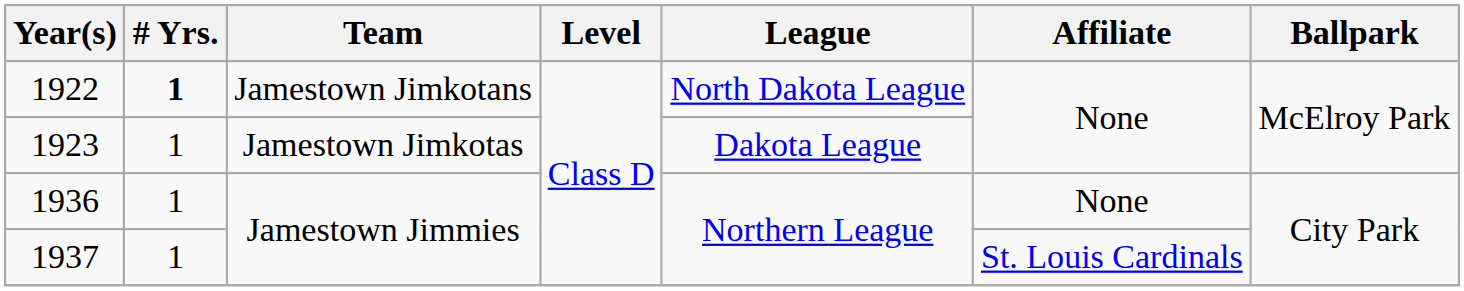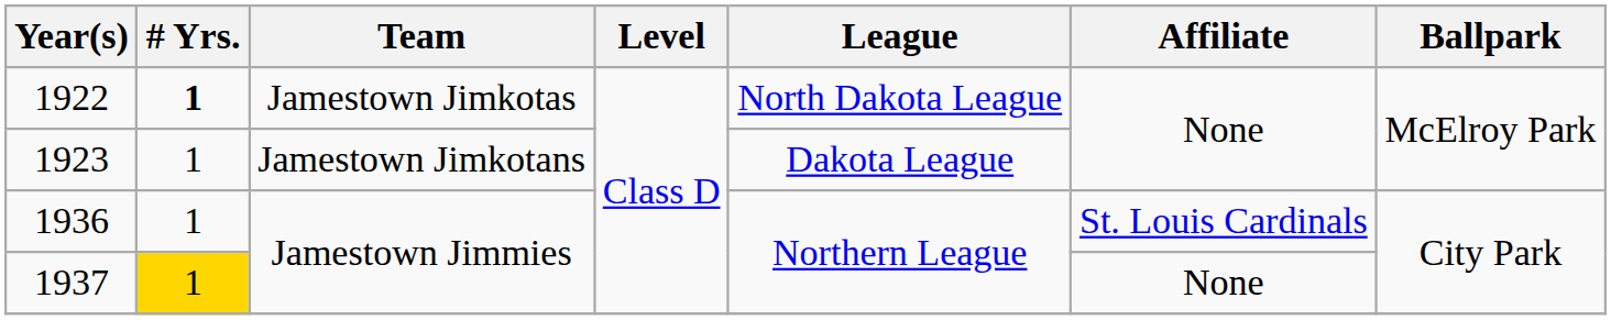 <table class="wikitable" style="text-align:center; font-size: 95%;">
 <tr>
 <th>Year(s)</th>
 <th># Yrs.</th>
 <th>Team</th>
 <th>Level</th>
 <th>League</th>
 <th>Affiliate</th>
 <th>Ballpark</th>
 </tr>
 <tr>
 <td>1922</td>
 <td><strong>1</strong></td>
-<td>Jamestown Jimkotans</td>
+<td>Jamestown Jimkotas</td>
 <td rowspan=4><a href='#'>Class D</a></td>
 <td><a href='#'>North Dakota League</a></td>
 <td Rowspan=2>None</td>
 <td rowspan=2>McElroy Park</td>
 </tr>
 <tr>
 <td>1923</td>
 <td>1</td>
-<td>Jamestown Jimkotas</td>
+<td>Jamestown Jimkotans</td>
 <td><a href='#'>Dakota League</a></td>
 </tr>
 <tr>
 <td>1936</td>
 <td>1</td>
 <td rowspan=2>Jamestown Jimmies</td>
 <td rowspan=2><a href='#'>Northern League</a></td>
-<td>None</td>
+<td><a href='#'>St. Louis Cardinals</a></td>
 <td rowspan=2>City Park</td>
 </tr>
 <tr>
 <td>1937</td>
-<td>1</td>
-<td><a href='#'>St. Louis Cardinals</a></td>
+<td style="background: gold;">1</td>
+<td>None</td>
 </tr>
 <tr>
 </tr>
 </table>
